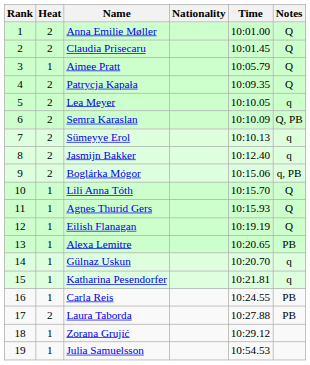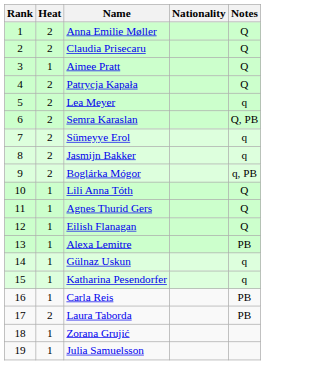 <table class="wikitable sortable" style="text-align:center">
 <tr>
 <th>Rank</th>
 <th>Heat</th>
 <th>Name</th>
 <th>Nationality</th>
-<th>Time</th>
 <th>Notes</th>
 </tr>
 <tr bgcolor=ccffcc>
 <td>1</td>
 <td>2</td>
 <td align=left><a href='#'>Anna Emilie Møller</a></td>
 <td align=left></td>
-<td>10:01.00</td>
 <td>Q</td>
 </tr>
 <tr bgcolor=ccffcc>
 <td>2</td>
 <td>2</td>
 <td align=left><a href='#'>Claudia Prisecaru</a></td>
 <td align=left></td>
-<td>10:01.45</td>
 <td>Q</td>
 </tr>
 <tr bgcolor=ccffcc>
 <td>3</td>
 <td>1</td>
 <td align=left><a href='#'>Aimee Pratt</a></td>
 <td align=left></td>
-<td>10:05.79</td>
 <td>Q</td>
 </tr>
 <tr bgcolor=ccffcc>
 <td>4</td>
 <td>2</td>
 <td align=left><a href='#'>Patrycja Kapała</a></td>
 <td align=left></td>
-<td>10:09.35</td>
 <td>Q</td>
 </tr>
 <tr bgcolor=ccffcc>
 <td>5</td>
 <td>2</td>
 <td align=left><a href='#'>Lea Meyer</a></td>
 <td align=left></td>
-<td>10:10.05</td>
 <td>q</td>
 </tr>
 <tr bgcolor=ccffcc>
 <td>6</td>
 <td>2</td>
 <td align=left><a href='#'>Semra Karaslan</a></td>
 <td align=left></td>
-<td>10:10.09</td>
 <td>Q, PB</td>
 </tr>
 <tr bgcolor=ddffdd>
 <td>7</td>
 <td>2</td>
 <td align=left><a href='#'>Sümeyye Erol</a></td>
 <td align=left></td>
-<td>10:10.13</td>
 <td>q</td>
 </tr>
 <tr bgcolor=ddffdd>
 <td>8</td>
 <td>2</td>
 <td align=left><a href='#'>Jasmijn Bakker</a></td>
 <td align=left></td>
-<td>10:12.40</td>
 <td>q</td>
 </tr>
 <tr bgcolor=ddffdd>
 <td>9</td>
 <td>2</td>
 <td align=left><a href='#'>Boglárka Mógor</a></td>
 <td align=left></td>
-<td>10:15.06</td>
 <td>q, PB</td>
 </tr>
 <tr bgcolor=ccffcc>
 <td>10</td>
 <td>1</td>
 <td align=left><a href='#'>Lili Anna Tóth</a></td>
 <td align=left></td>
-<td>10:15.70</td>
 <td>Q</td>
 </tr>
 <tr bgcolor=ccffcc>
 <td>11</td>
 <td>1</td>
 <td align=left><a href='#'>Agnes Thurid Gers</a></td>
 <td align=left></td>
-<td>10:15.93</td>
 <td>Q</td>
 </tr>
 <tr bgcolor=ccffcc>
 <td>12</td>
 <td>1</td>
 <td align=left><a href='#'>Eilish Flanagan</a></td>
 <td align=left></td>
-<td>10:19.19</td>
 <td>Q</td>
 </tr>
 <tr bgcolor=ccffcc>
 <td>13</td>
 <td>1</td>
 <td align=left><a href='#'>Alexa Lemitre</a></td>
 <td align=left></td>
-<td>10:20.65</td>
 <td>PB</td>
 </tr>
 <tr bgcolor=ddffdd>
 <td>14</td>
 <td>1</td>
 <td align=left><a href='#'>Gülnaz Uskun</a></td>
 <td align=left></td>
-<td>10:20.70</td>
 <td>q</td>
 </tr>
 <tr bgcolor=ddffdd>
 <td>15</td>
 <td>1</td>
 <td align=left><a href='#'>Katharina Pesendorfer</a></td>
 <td align=left></td>
-<td>10:21.81</td>
 <td>q</td>
 </tr>
 <tr>
 <td>16</td>
 <td>1</td>
 <td align=left><a href='#'>Carla Reis</a></td>
 <td align=left></td>
-<td>10:24.55</td>
 <td>PB</td>
 </tr>
 <tr>
 <td>17</td>
 <td>2</td>
 <td align=left><a href='#'>Laura Taborda</a></td>
 <td align=left></td>
-<td>10:27.88</td>
 <td>PB</td>
 </tr>
 <tr>
 <td>18</td>
 <td>1</td>
 <td align=left><a href='#'>Zorana Grujić</a></td>
 <td align=left></td>
-<td>10:29.12</td>
 <td></td>
 </tr>
 <tr>
 <td>19</td>
 <td>1</td>
 <td align=left><a href='#'>Julia Samuelsson</a></td>
 <td align=left></td>
-<td>10:54.53</td>
 <td></td>
 </tr>
 </table>
